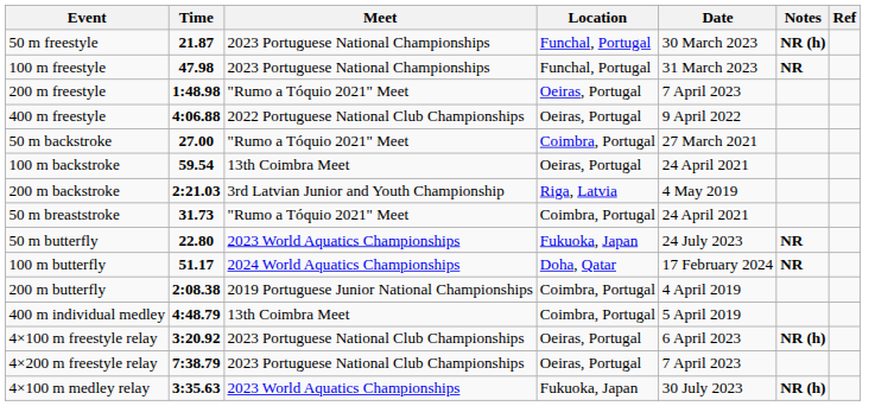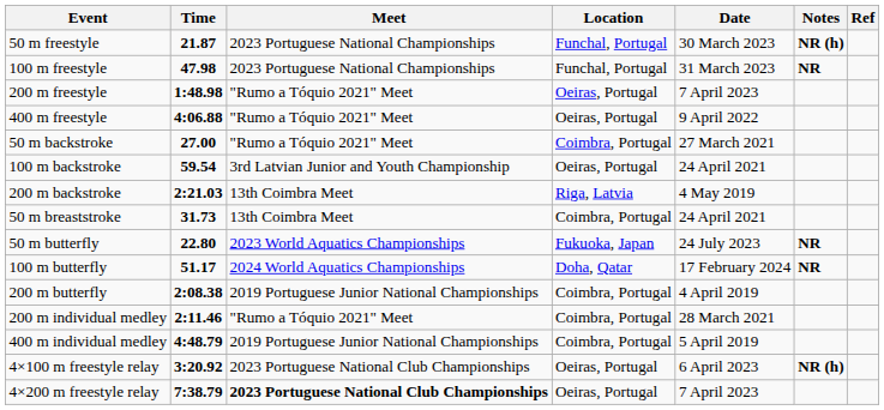 <table class="wikitable">
 <tr>
 <th>Event</th>
 <th>Time</th>
 <th>Meet</th>
 <th>Location</th>
 <th>Date</th>
 <th>Notes</th>
 <th>Ref</th>
 </tr>
 <tr>
 <td>50 m freestyle</td>
 <td style="text-align:center;"><strong>21.87</strong></td>
 <td>2023 Portuguese National Championships</td>
 <td><a href='#'>Funchal</a>, <a href='#'>Portugal</a></td>
 <td>30 March 2023</td>
 <td><strong>NR (h)</strong></td>
 <td></td>
 </tr>
 <tr>
 <td>100 m freestyle</td>
 <td style="text-align:center;"><strong>47.98</strong></td>
 <td>2023 Portuguese National Championships</td>
 <td>Funchal, Portugal</td>
 <td>31 March 2023</td>
 <td><strong>NR</strong></td>
 <td></td>
 </tr>
 <tr>
 <td>200 m freestyle</td>
 <td style="text-align:center;"><strong>1:48.98</strong></td>
 <td>"Rumo a Tóquio 2021" Meet</td>
 <td><a href='#'>Oeiras</a>, Portugal</td>
 <td>7 April 2023</td>
 <td></td>
 <td></td>
 </tr>
 <tr>
 <td>400 m freestyle</td>
 <td style="text-align:center;"><strong>4:06.88</strong></td>
-<td>2022 Portuguese National Club Championships</td>
+<td>"Rumo a Tóquio 2021" Meet</td>
 <td>Oeiras, Portugal</td>
 <td>9 April 2022</td>
 <td></td>
 <td></td>
 </tr>
 <tr>
 <td>50 m backstroke</td>
 <td style="text-align:center;"><strong>27.00</strong></td>
 <td>"Rumo a Tóquio 2021" Meet</td>
 <td><a href='#'>Coimbra</a>, Portugal</td>
 <td>27 March 2021</td>
 <td></td>
 <td></td>
 </tr>
 <tr>
 <td>100 m backstroke</td>
 <td style="text-align:center;"><strong>59.54</strong></td>
-<td>13th Coimbra Meet</td>
+<td>3rd Latvian Junior and Youth Championship</td>
 <td>Oeiras, Portugal</td>
 <td>24 April 2021</td>
 <td></td>
 <td></td>
 </tr>
 <tr>
 <td>200 m backstroke</td>
 <td style="text-align:center;"><strong>2:21.03</strong></td>
-<td>3rd Latvian Junior and Youth Championship</td>
+<td>13th Coimbra Meet</td>
 <td><a href='#'>Riga</a>, <a href='#'>Latvia</a></td>
 <td>4 May 2019</td>
 <td></td>
 <td></td>
 </tr>
 <tr>
 <td>50 m breaststroke</td>
 <td style="text-align:center;"><strong>31.73</strong></td>
-<td>"Rumo a Tóquio 2021" Meet</td>
+<td>13th Coimbra Meet</td>
 <td>Coimbra, Portugal</td>
 <td>24 April 2021</td>
 <td></td>
 <td></td>
 </tr>
 <tr>
 <td>50 m butterfly</td>
 <td style="text-align:center;"><strong>22.80</strong></td>
 <td><a href='#'>2023 World Aquatics Championships</a></td>
 <td><a href='#'>Fukuoka</a>, <a href='#'>Japan</a></td>
 <td>24 July 2023</td>
 <td><strong>NR</strong></td>
 <td></td>
 </tr>
 <tr>
 <td>100 m butterfly</td>
 <td style="text-align:center;"><strong>51.17</strong></td>
 <td><a href='#'>2024 World Aquatics Championships</a></td>
 <td><a href='#'>Doha</a>, <a href='#'>Qatar</a></td>
 <td>17 February 2024</td>
 <td><strong>NR</strong></td>
 <td></td>
 </tr>
 <tr>
 <td>200 m butterfly</td>
 <td style="text-align:center;"><strong>2:08.38</strong></td>
 <td>2019 Portuguese Junior National Championships</td>
 <td>Coimbra, Portugal</td>
 <td>4 April 2019</td>
 <td></td>
 <td></td>
 </tr>
 <tr>
+<td>200 m individual medley</td>
+<td style="text-align:center;"><strong>2:11.46</strong></td>
+<td>"Rumo a Tóquio 2021" Meet</td>
+<td>Coimbra, Portugal</td>
+<td>28 March 2021</td>
+<td></td>
+<td></td>
+</tr>
+<tr>
 <td>400 m individual medley</td>
 <td style="text-align:center;"><strong>4:48.79</strong></td>
-<td>13th Coimbra Meet</td>
+<td>2019 Portuguese Junior National Championships</td>
 <td>Coimbra, Portugal</td>
 <td>5 April 2019</td>
 <td></td>
 <td></td>
 </tr>
 <tr>
 <td>4×100 m freestyle relay</td>
 <td style="text-align:center;"><strong>3:20.92</strong></td>
 <td>2023 Portuguese National Club Championships</td>
 <td>Oeiras, Portugal</td>
 <td>6 April 2023</td>
 <td><strong>NR (h)</strong></td>
 <td></td>
 </tr>
 <tr>
 <td>4×200 m freestyle relay</td>
 <td style="text-align:center;"><strong>7:38.79</strong></td>
-<td>2023 Portuguese National Club Championships</td>
+<td><strong>2023 Portuguese National Club Championships</strong></td>
 <td>Oeiras, Portugal</td>
 <td>7 April 2023</td>
 <td></td>
 <td></td>
 </tr>
-<tr>
-<td>4×100 m medley relay</td>
-<td style="text-align:center;"><strong>3:35.63</strong></td>
-<td><a href='#'>2023 World Aquatics Championships</a></td>
-<td>Fukuoka, Japan</td>
-<td>30 July 2023</td>
-<td><strong>NR (h)</strong></td>
-<td></td>
-</tr>
 </table>
